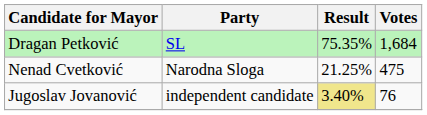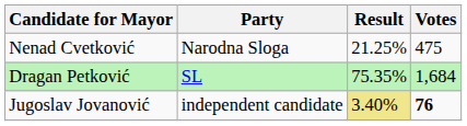 <table class=wikitable>
 <tr>
 <th>Candidate for Mayor</th>
 <th>Party</th>
 <th>Result</th>
 <th>Votes</th>
 </tr>
 <tr>
+<td>Nenad Cvetković</td>
+<td>Narodna Sloga</td>
+<td>21.25%</td>
+<td>475</td>
+</tr>
+<tr>
 <td style="background:#BBF3BB;">Dragan Petković</td>
 <td style="background:#BBF3BB;"><a href='#'>SL</a></td>
 <td style="background:#BBF3BB;">75.35%</td>
 <td style="background:#BBF3BB;">1,684</td>
 </tr>
 <tr>
-<td>Nenad Cvetković</td>
-<td>Narodna Sloga</td>
-<td>21.25%</td>
-<td>475</td>
-</tr>
-<tr>
 <td>Jugoslav Jovanović</td>
 <td>independent candidate</td>
 <td style="background: khaki;">3.40%</td>
-<td>76</td>
+<td><strong>76</strong></td>
 </tr>
 <tr>
 </tr>
 </table>
